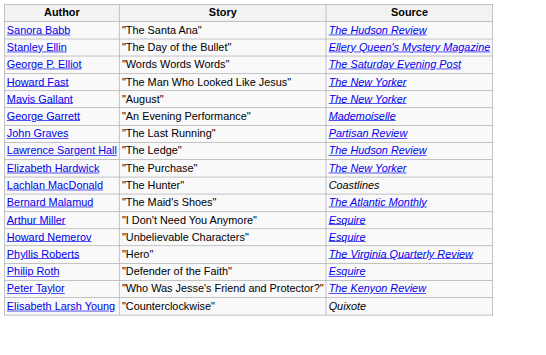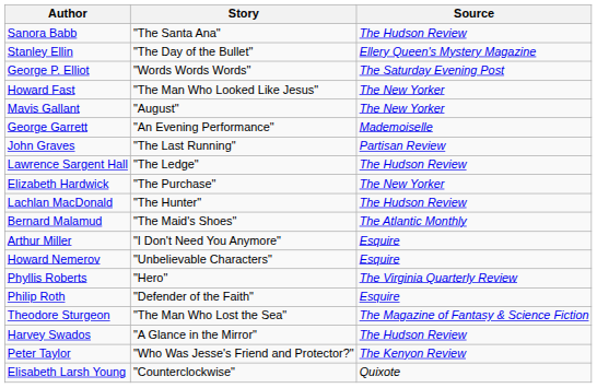 <table class="wikitable">
 <tr>
 <th>Author</th>
 <th>Story</th>
 <th>Source</th>
 </tr>
 <tr>
 <td><a href='#'>Sanora Babb</a></td>
 <td>"The Santa Ana"</td>
 <td><em><a href='#'>The Hudson Review</a></em></td>
 </tr>
 <tr>
 <td><a href='#'>Stanley Ellin</a></td>
 <td>"The Day of the Bullet"</td>
 <td><em><a href='#'>Ellery Queen's Mystery Magazine</a></em></td>
 </tr>
 <tr>
 <td><a href='#'>George P. Elliot</a></td>
 <td>"Words Words Words"</td>
 <td><em><a href='#'>The Saturday Evening Post</a></em></td>
 </tr>
 <tr>
 <td><a href='#'>Howard Fast</a></td>
 <td>"The Man Who Looked Like Jesus"</td>
 <td><em><a href='#'>The New Yorker</a></em></td>
 </tr>
 <tr>
 <td><a href='#'>Mavis Gallant</a></td>
 <td>"August"</td>
 <td><em><a href='#'>The New Yorker</a></em></td>
 </tr>
 <tr>
 <td><a href='#'>George Garrett</a></td>
 <td>"An Evening Performance"</td>
 <td><a href='#'><em>Mademoiselle</em></a></td>
 </tr>
 <tr>
 <td><a href='#'>John Graves</a></td>
 <td>"The Last Running"</td>
 <td><em><a href='#'>Partisan Review</a></em></td>
 </tr>
 <tr>
 <td><a href='#'>Lawrence Sargent Hall</a></td>
 <td>"The Ledge"</td>
 <td><em><a href='#'>The Hudson Review</a></em></td>
 </tr>
 <tr>
 <td><a href='#'>Elizabeth Hardwick</a></td>
 <td>"The Purchase"</td>
 <td><em><a href='#'>The New Yorker</a></em></td>
 </tr>
 <tr>
 <td><a href='#'>Lachlan MacDonald</a></td>
 <td>"The Hunter"</td>
-<td><em>Coastlines</em></td>
+<td><em><a href='#'>The Hudson Review</a></em></td>
 </tr>
 <tr>
 <td><a href='#'>Bernard Malamud</a></td>
 <td>"The Maid's Shoes"</td>
 <td><em><a href='#'>The Atlantic Monthly</a></em></td>
 </tr>
 <tr>
 <td><a href='#'>Arthur Miller</a></td>
 <td>"I Don't Need You Anymore"</td>
 <td><a href='#'><em>Esquire</em></a></td>
 </tr>
 <tr>
 <td><a href='#'>Howard Nemerov</a></td>
 <td>"Unbelievable Characters"</td>
 <td><a href='#'><em>Esquire</em></a></td>
 </tr>
 <tr>
 <td><a href='#'>Phyllis Roberts</a></td>
 <td>"Hero"</td>
 <td><em><a href='#'>The Virginia Quarterly Review</a></em></td>
 </tr>
 <tr>
 <td><a href='#'>Philip Roth</a></td>
 <td>"Defender of the Faith"</td>
 <td><a href='#'><em>Esquire</em></a></td>
 </tr>
 <tr>
+<td><a href='#'>Theodore Sturgeon</a></td>
+<td>"The Man Who Lost the Sea"</td>
+<td><em><a href='#'>The Magazine of Fantasy & Science Fiction</a></em></td>
+</tr>
+<tr>
+<td><a href='#'>Harvey Swados</a></td>
+<td>"A Glance in the Mirror"</td>
+<td><em><a href='#'>The Hudson Review</a></em></td>
+</tr>
+<tr>
 <td><a href='#'>Peter Taylor</a></td>
 <td>"Who Was Jesse's Friend and Protector?"</td>
 <td><em><a href='#'>The Kenyon Review</a></em></td>
 </tr>
 <tr>
 <td><a href='#'>Elisabeth Larsh Young</a></td>
 <td>"Counterclockwise"</td>
 <td><em>Quixote</em></td>
 </tr>
 </table>
